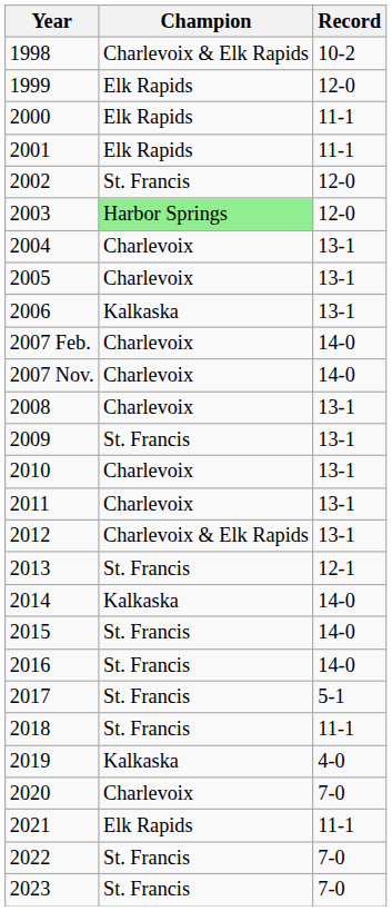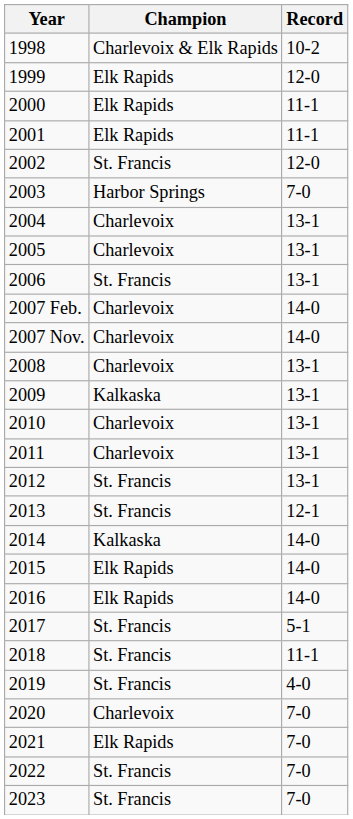 <table class=wikitable>
 <tr>
 <th>Year</th>
 <th>Champion</th>
 <th>Record</th>
 </tr>
 <tr>
 <td>1998</td>
 <td>Charlevoix & Elk Rapids</td>
 <td>10-2</td>
 </tr>
 <tr>
 <td>1999</td>
 <td>Elk Rapids</td>
 <td>12-0</td>
 </tr>
 <tr>
 <td>2000</td>
 <td>Elk Rapids</td>
 <td>11-1</td>
 </tr>
 <tr>
 <td>2001</td>
 <td>Elk Rapids</td>
 <td>11-1</td>
 </tr>
 <tr>
 <td>2002</td>
 <td>St. Francis</td>
 <td>12-0</td>
 </tr>
 <tr>
 <td>2003</td>
-<td style="background: lightgreen;">Harbor Springs</td>
-<td>12-0</td>
+<td>Harbor Springs</td>
+<td>7-0</td>
 </tr>
 <tr>
 <td>2004</td>
 <td>Charlevoix</td>
 <td>13-1</td>
 </tr>
 <tr>
 <td>2005</td>
 <td>Charlevoix</td>
 <td>13-1</td>
 </tr>
 <tr>
 <td>2006</td>
-<td>Kalkaska</td>
+<td>St. Francis</td>
 <td>13-1</td>
 </tr>
 <tr>
 <td>2007 Feb.</td>
 <td>Charlevoix</td>
 <td>14-0</td>
 </tr>
 <tr>
 <td>2007 Nov.</td>
 <td>Charlevoix</td>
 <td>14-0</td>
 </tr>
 <tr>
 <td>2008</td>
 <td>Charlevoix</td>
 <td>13-1</td>
 </tr>
 <tr>
 <td>2009</td>
-<td>St. Francis</td>
+<td>Kalkaska</td>
 <td>13-1</td>
 </tr>
 <tr>
 <td>2010</td>
 <td>Charlevoix</td>
 <td>13-1</td>
 </tr>
 <tr>
 <td>2011</td>
 <td>Charlevoix</td>
 <td>13-1</td>
 </tr>
 <tr>
 <td>2012</td>
-<td>Charlevoix & Elk Rapids</td>
+<td>St. Francis</td>
 <td>13-1</td>
 </tr>
 <tr>
 <td>2013</td>
 <td>St. Francis</td>
 <td>12-1</td>
 </tr>
 <tr>
 <td>2014</td>
 <td>Kalkaska</td>
 <td>14-0</td>
 </tr>
 <tr>
 <td>2015</td>
-<td>St. Francis</td>
+<td>Elk Rapids</td>
 <td>14-0</td>
 </tr>
 <tr>
 <td>2016</td>
-<td>St. Francis</td>
+<td>Elk Rapids</td>
 <td>14-0</td>
 </tr>
 <tr>
 <td>2017</td>
 <td>St. Francis</td>
 <td>5-1</td>
 </tr>
 <tr>
 <td>2018</td>
 <td>St. Francis</td>
 <td>11-1</td>
 </tr>
 <tr>
 <td>2019</td>
-<td>Kalkaska</td>
+<td>St. Francis</td>
 <td>4-0</td>
 </tr>
 <tr>
 <td>2020</td>
 <td>Charlevoix</td>
 <td>7-0</td>
 </tr>
 <tr>
 <td>2021</td>
 <td>Elk Rapids</td>
-<td>11-1</td>
+<td>7-0</td>
 </tr>
 <tr>
 <td>2022</td>
 <td>St. Francis</td>
 <td>7-0</td>
 </tr>
 <tr>
 <td>2023</td>
 <td>St. Francis</td>
 <td>7-0</td>
 </tr>
 </table>
